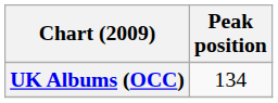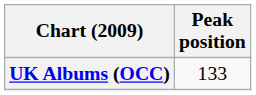 <table class="wikitable sortable plainrowheaders" style="text-align:center">
 <tr>
 <th scope="col">Chart (2009)</th>
 <th scope="col">Peak<br>position</th>
 </tr>
 <tr>
 </tr>
 <tr>
 </tr>
 <tr>
 </tr>
 <tr>
 </tr>
 <tr>
 </tr>
 <tr>
 </tr>
 <tr>
 </tr>
 <tr>
 </tr>
 <tr>
 </tr>
 <tr>
 <th scope="row"><a href='#'>UK Albums</a> (<a href='#'>OCC</a>)</th>
-<td>134</td>
+<td>133</td>
 </tr>
 <tr>
 </tr>
 <tr>
 </tr>
 <tr>
 </tr>
 </table>
